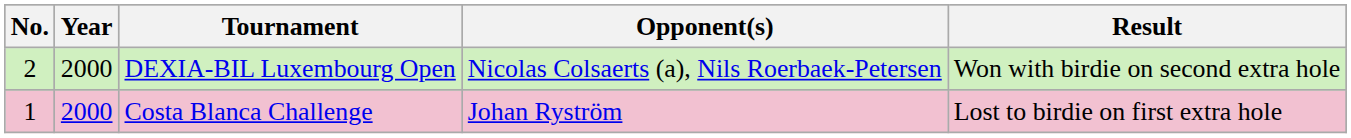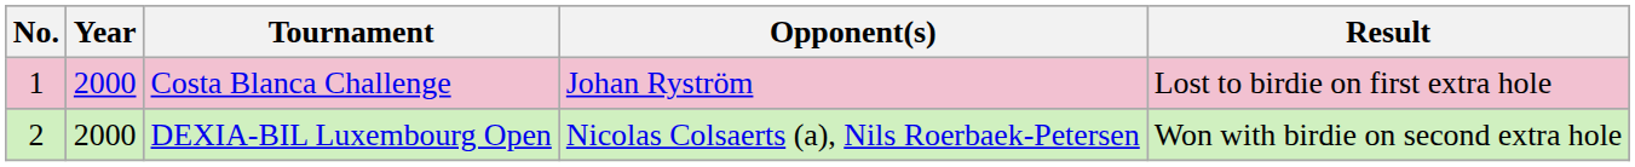 <table class="wikitable" style="font-size:95%;">
 <tr>
 <th>No.</th>
 <th>Year</th>
 <th>Tournament</th>
 <th>Opponent(s)</th>
 <th>Result</th>
 </tr>
+<tr style="background:#F2C1D1;">
+<td align=center>1</td>
+<td><a href='#'>2000</a></td>
+<td><a href='#'>Costa Blanca Challenge</a></td>
+<td> <a href='#'>Johan Ryström</a></td>
+<td>Lost to birdie on first extra hole</td>
+</tr>
 <tr style="background:#D0F0C0;">
 <td align=center>2</td>
 <td>2000</td>
 <td><a href='#'>DEXIA-BIL Luxembourg Open</a></td>
 <td> <a href='#'>Nicolas Colsaerts</a> (a),  <a href='#'>Nils Roerbaek-Petersen</a></td>
 <td>Won with birdie on second extra hole</td>
 </tr>
-<tr style="background:#F2C1D1;">
-<td align=center>1</td>
-<td><a href='#'>2000</a></td>
-<td><a href='#'>Costa Blanca Challenge</a></td>
-<td> <a href='#'>Johan Ryström</a></td>
-<td>Lost to birdie on first extra hole</td>
-</tr>
 </table>
